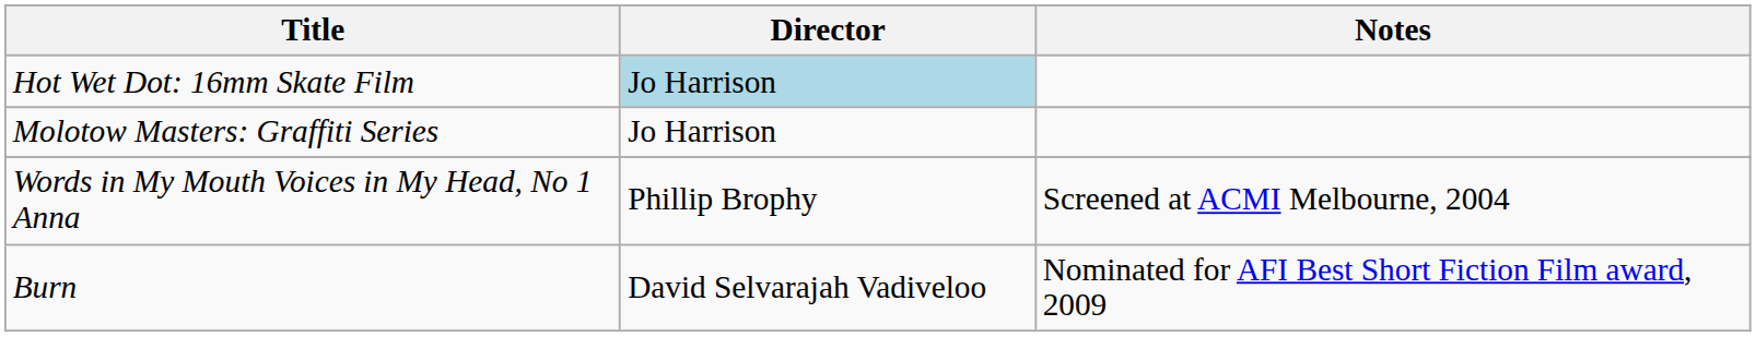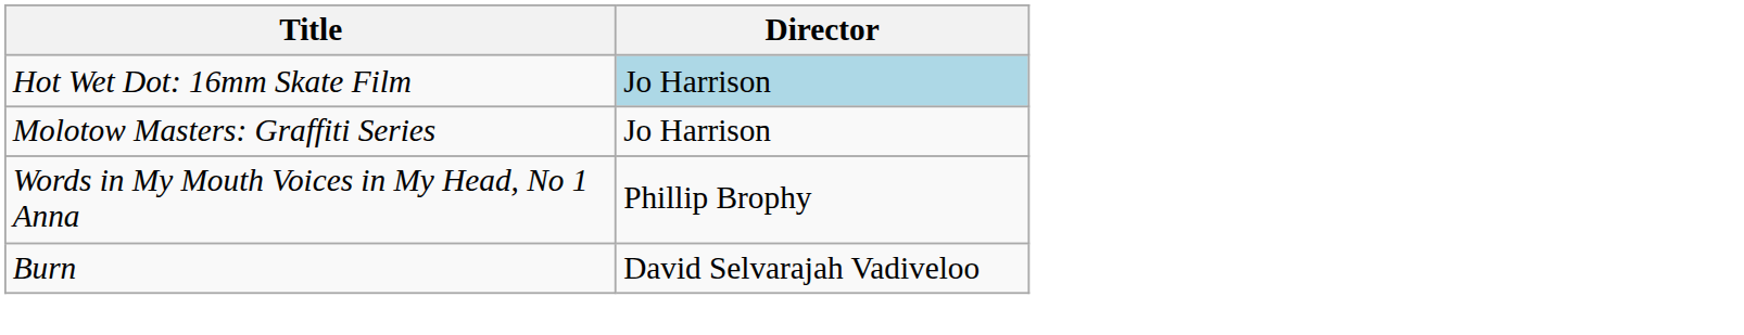 <table class="wikitable">
 <tr>
 <th scope="col" width="300">Title</th>
 <th scope="col" width="200">Director</th>
-<th scope="col" width="350">Notes</th>
 </tr>
 <tr>
 <td><em>Hot Wet Dot: 16mm Skate Film</em></td>
 <td style="background: lightblue;">Jo Harrison</td>
-<td></td>
 </tr>
 <tr>
 <td><em>Molotow Masters: Graffiti Series</em></td>
 <td>Jo Harrison</td>
-<td></td>
 </tr>
 <tr>
 <td><em>Words in My Mouth Voices in My Head, No 1 Anna</em></td>
 <td>Phillip Brophy</td>
-<td>Screened at <a href='#'>ACMI</a> Melbourne, 2004 <br> </td>
 </tr>
 <tr>
 <td><em>Burn</em></td>
 <td>David Selvarajah Vadiveloo</td>
-<td>Nominated for <a href='#'>AFI Best Short Fiction Film award</a>, 2009 <br></td>
 </tr>
 </table>
